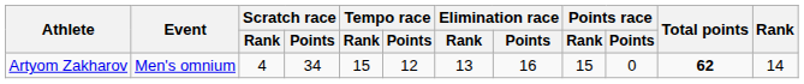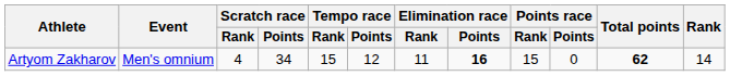 <table class="wikitable" style="font-size:90%">
 <tr>
 <th rowspan="2">Athlete</th>
 <th rowspan="2">Event</th>
 <th colspan=2>Scratch race</th>
 <th colspan=2>Tempo race</th>
 <th colspan=2>Elimination race</th>
 <th colspan=2>Points race</th>
 <th rowspan=2>Total points</th>
 <th rowspan=2>Rank</th>
 </tr>
 <tr style="font-size:95%">
 <th>Rank</th>
 <th>Points</th>
 <th>Rank</th>
 <th>Points</th>
 <th>Rank</th>
 <th>Points</th>
 <th>Rank</th>
 <th>Points</th>
 </tr>
 <tr align=center>
 <td align=left><a href='#'>Artyom Zakharov</a></td>
 <td align=left><a href='#'>Men's omnium</a></td>
 <td>4</td>
 <td>34</td>
 <td>15</td>
 <td>12</td>
-<td>13</td>
-<td>16</td>
+<td>11</td>
+<td><strong>16</strong></td>
 <td>15</td>
 <td>0</td>
 <td><strong>62</strong></td>
 <td>14</td>
 </tr>
 </table>
